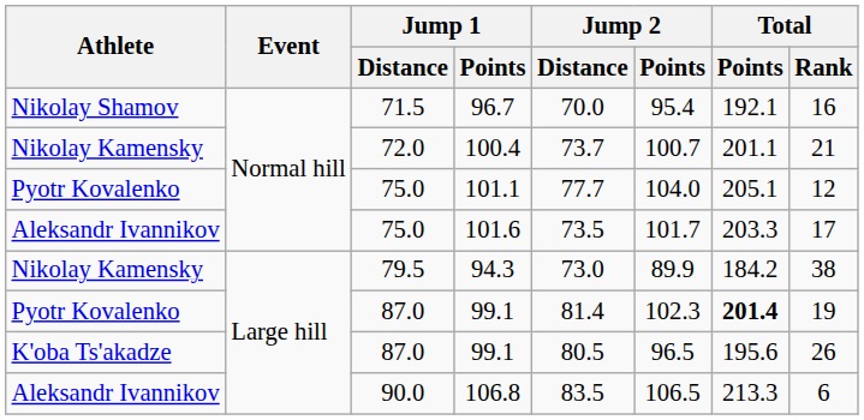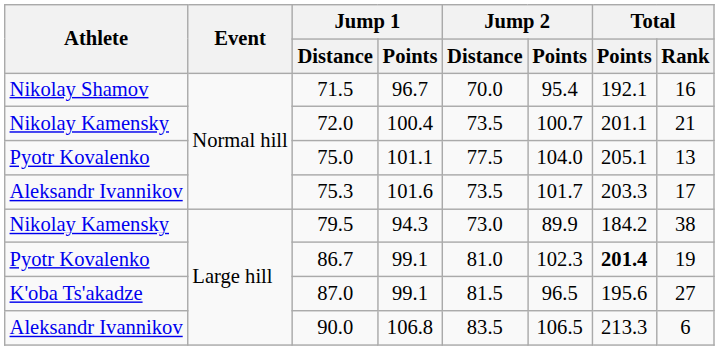 <table class="wikitable" style="font-size:90%">
 <tr>
 <th rowspan="2">Athlete</th>
 <th rowspan="2">Event</th>
 <th colspan="2">Jump 1</th>
 <th colspan="2">Jump 2</th>
 <th colspan="2">Total</th>
 </tr>
 <tr>
 <th>Distance</th>
 <th>Points</th>
 <th>Distance</th>
 <th>Points</th>
 <th>Points</th>
 <th>Rank</th>
 </tr>
 <tr>
 <td><a href='#'>Nikolay Shamov</a></td>
 <td rowspan="4">Normal hill</td>
 <td align="center">71.5</td>
 <td align="center">96.7</td>
 <td align="center">70.0</td>
 <td align="center">95.4</td>
 <td align="center">192.1</td>
 <td align="center">16</td>
 </tr>
 <tr>
 <td><a href='#'>Nikolay Kamensky</a></td>
 <td align="center">72.0</td>
 <td align="center">100.4</td>
-<td align="center">73.7</td>
+<td align="center">73.5</td>
 <td align="center">100.7</td>
 <td align="center">201.1</td>
 <td align="center">21</td>
 </tr>
 <tr>
 <td><a href='#'>Pyotr Kovalenko</a></td>
 <td align="center">75.0</td>
 <td align="center">101.1</td>
-<td align="center">77.7</td>
+<td align="center">77.5</td>
 <td align="center">104.0</td>
 <td align="center">205.1</td>
-<td align="center">12</td>
+<td align="center">13</td>
 </tr>
 <tr>
 <td><a href='#'>Aleksandr Ivannikov</a></td>
-<td align="center">75.0</td>
+<td align="center">75.3</td>
 <td align="center">101.6</td>
 <td align="center">73.5</td>
 <td align="center">101.7</td>
 <td align="center">203.3</td>
 <td align="center">17</td>
 </tr>
 <tr>
 <td><a href='#'>Nikolay Kamensky</a></td>
 <td rowspan="4">Large hill</td>
 <td align="center">79.5</td>
 <td align="center">94.3</td>
 <td align="center">73.0</td>
 <td align="center">89.9</td>
 <td align="center">184.2</td>
 <td align="center">38</td>
 </tr>
 <tr>
 <td><a href='#'>Pyotr Kovalenko</a></td>
-<td align="center">87.0</td>
+<td align="center">86.7</td>
 <td align="center">99.1</td>
-<td align="center">81.4</td>
+<td align="center">81.0</td>
 <td align="center">102.3</td>
 <td align="center"><strong>201.4</strong></td>
 <td align="center">19</td>
 </tr>
 <tr>
 <td><a href='#'>K'oba Ts'akadze</a></td>
 <td align="center">87.0</td>
 <td align="center">99.1</td>
-<td align="center">80.5</td>
+<td align="center">81.5</td>
 <td align="center">96.5</td>
 <td align="center">195.6</td>
-<td align="center">26</td>
+<td align="center">27</td>
 </tr>
 <tr>
 <td><a href='#'>Aleksandr Ivannikov</a></td>
 <td align="center">90.0</td>
 <td align="center">106.8</td>
 <td align="center">83.5</td>
 <td align="center">106.5</td>
 <td align="center">213.3</td>
 <td align="center">6</td>
 </tr>
 </table>
